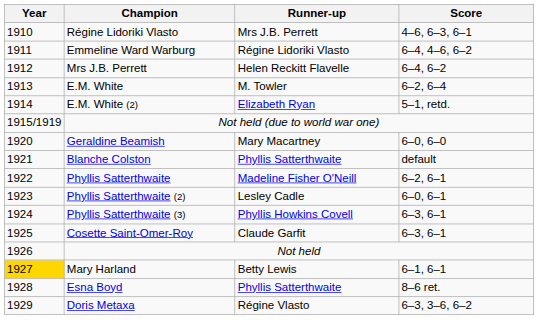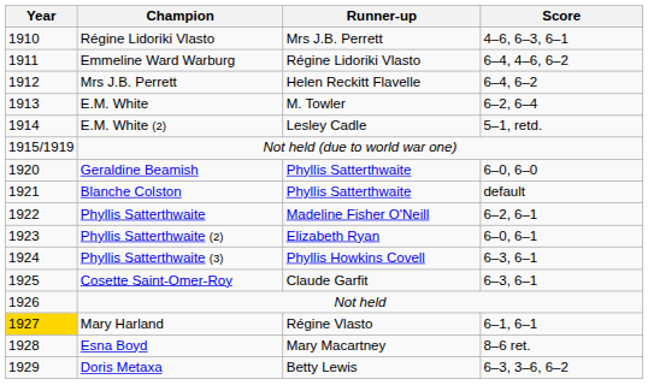 <table class="wikitable">
 <tr>
 <th style="width:60px;">Year</th>
 <th style="width:230px;">Champion</th>
 <th style="width:220px;">Runner-up</th>
 <th style="width:180px;">Score</th>
 </tr>
 <tr>
 <td>1910</td>
 <td> Régine Lidoriki Vlasto</td>
 <td> Mrs J.B. Perrett</td>
 <td>4–6, 6–3, 6–1</td>
 </tr>
 <tr>
 <td>1911</td>
 <td> Emmeline Ward Warburg</td>
 <td> Régine Lidoriki Vlasto</td>
 <td>6–4, 4–6, 6–2</td>
 </tr>
 <tr>
 <td>1912</td>
 <td> Mrs J.B. Perrett</td>
 <td> Helen Reckitt Flavelle</td>
 <td>6–4, 6–2</td>
 </tr>
 <tr>
 <td>1913</td>
 <td> E.M. White</td>
 <td> M. Towler</td>
 <td>6–2, 6–4</td>
 </tr>
 <tr>
 <td>1914</td>
 <td> E.M. White <small>(2)</small></td>
-<td> <a href='#'>Elizabeth Ryan</a></td>
+<td> Lesley Cadle</td>
 <td>5–1, retd.</td>
 </tr>
 <tr>
 <td>1915/1919</td>
 <td colspan=4 align=center><em>Not held (due to world war one)</em></td>
 </tr>
 <tr>
 <td>1920</td>
 <td> <a href='#'>Geraldine Beamish</a></td>
-<td> Mary Macartney</td>
+<td>  <a href='#'>Phyllis Satterthwaite</a></td>
 <td>6–0, 6–0</td>
 </tr>
 <tr>
 <td>1921</td>
 <td> <a href='#'>Blanche Colston</a></td>
 <td> <a href='#'>Phyllis Satterthwaite</a></td>
 <td>default</td>
 </tr>
 <tr>
 <td>1922</td>
 <td> <a href='#'>Phyllis Satterthwaite</a></td>
 <td> <a href='#'>Madeline Fisher O'Neill</a></td>
 <td>6–2, 6–1</td>
 </tr>
 <tr>
 <td>1923</td>
 <td> <a href='#'>Phyllis Satterthwaite</a> <small>(2)</small></td>
-<td> Lesley Cadle</td>
+<td> <a href='#'>Elizabeth Ryan</a></td>
 <td>6–0, 6–1</td>
 </tr>
 <tr>
 <td>1924</td>
 <td> <a href='#'>Phyllis Satterthwaite</a> <small>(3)</small></td>
 <td> <a href='#'>Phyllis Howkins Covell</a></td>
 <td>6–3, 6–1</td>
 </tr>
 <tr>
 <td>1925</td>
 <td> <a href='#'>Cosette Saint-Omer-Roy</a></td>
 <td> Claude Garfit</td>
 <td>6–3, 6–1</td>
 </tr>
 <tr>
 <td>1926</td>
 <td colspan=4 align=center><em>Not held</em></td>
 </tr>
 <tr>
 <td style="background: gold;">1927</td>
 <td> Mary Harland</td>
-<td> Betty Lewis</td>
+<td> Régine Vlasto</td>
 <td>6–1, 6–1</td>
 </tr>
 <tr>
 <td>1928</td>
 <td> <a href='#'>Esna Boyd</a></td>
-<td>  <a href='#'>Phyllis Satterthwaite</a></td>
+<td> Mary Macartney</td>
 <td>8–6 ret.</td>
 </tr>
 <tr>
 <td>1929</td>
 <td> <a href='#'>Doris Metaxa</a></td>
-<td> Régine Vlasto</td>
+<td> Betty Lewis</td>
 <td>6–3, 3–6, 6–2</td>
 </tr>
 </table>
